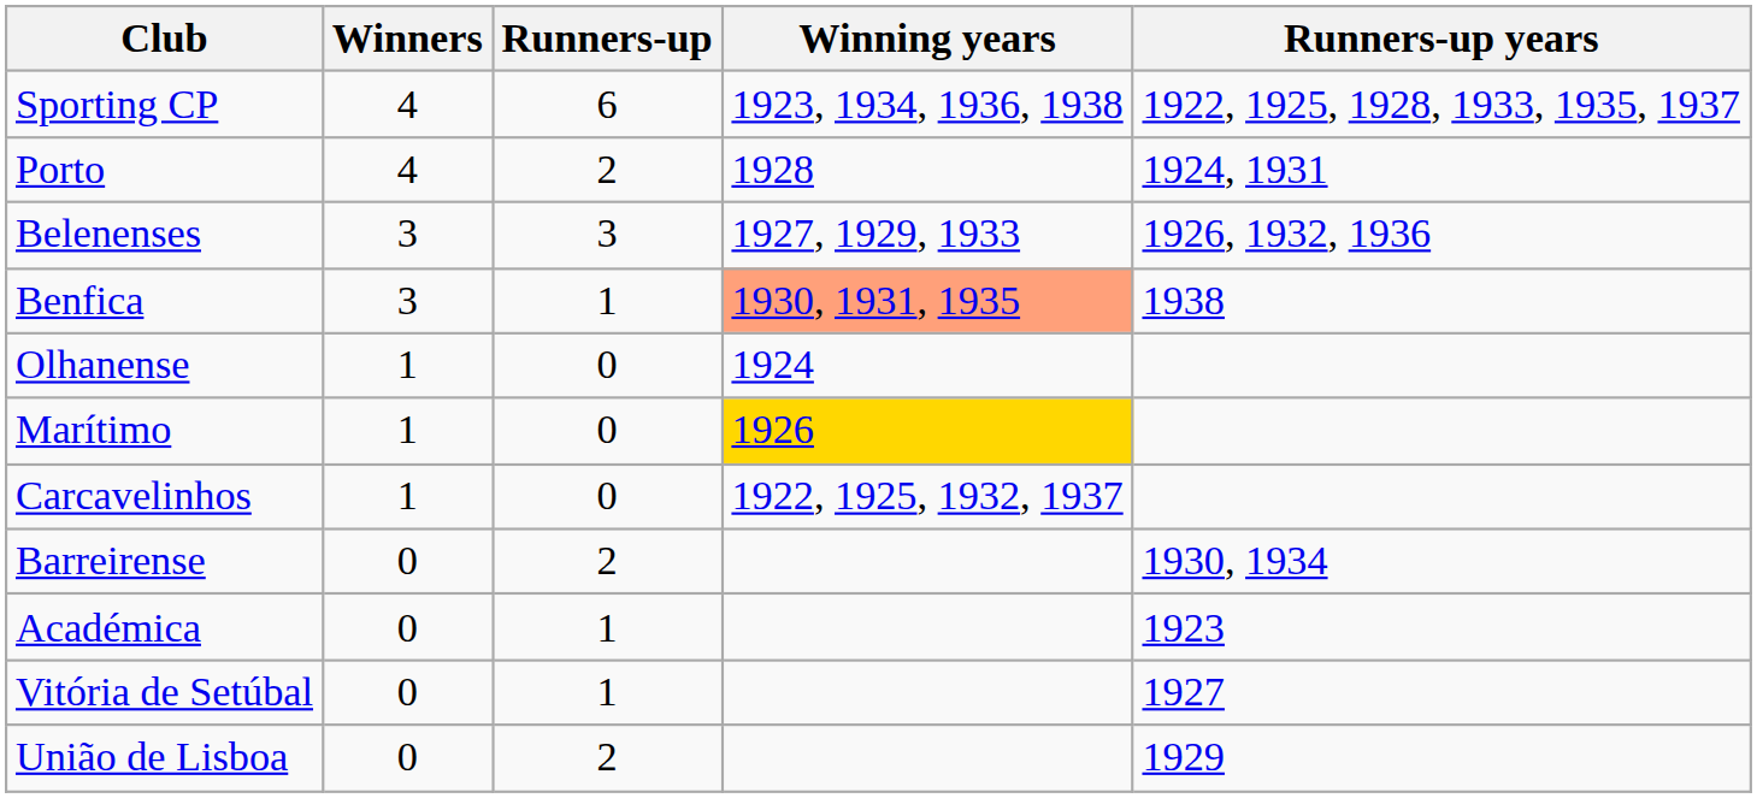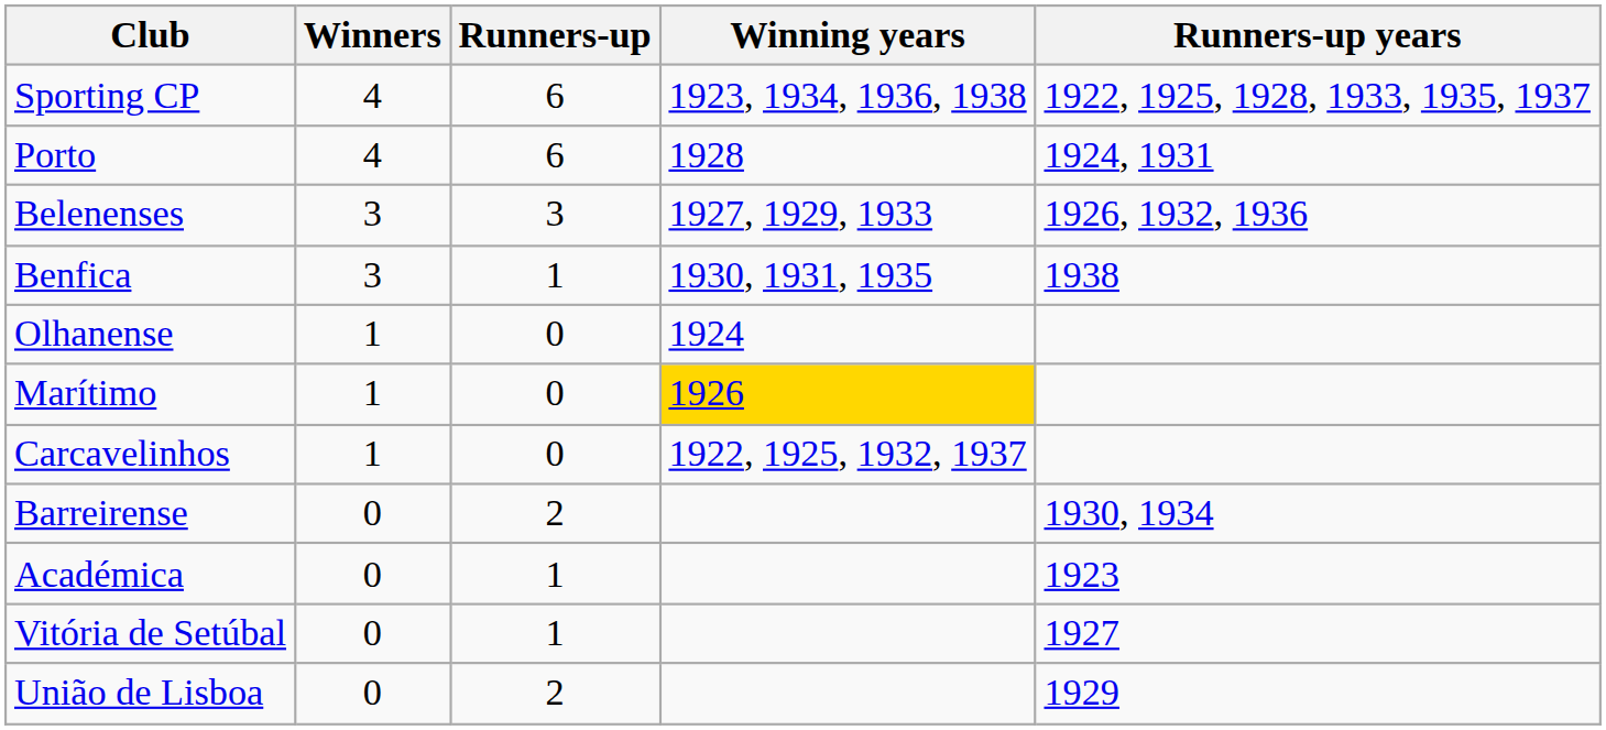 <table class="wikitable">
 <tr>
 <th>Club</th>
 <th>Winners</th>
 <th>Runners-up</th>
 <th>Winning years</th>
 <th>Runners-up years</th>
 </tr>
 <tr>
 <td><a href='#'>Sporting CP</a></td>
 <td align=center>4</td>
 <td align=center>6</td>
 <td><a href='#'>1923</a>, <a href='#'>1934</a>, <a href='#'>1936</a>, <a href='#'>1938</a></td>
 <td><a href='#'>1922</a>, <a href='#'>1925</a>, <a href='#'>1928</a>, <a href='#'>1933</a>, <a href='#'>1935</a>, <a href='#'>1937</a></td>
 </tr>
 <tr>
 <td><a href='#'>Porto</a></td>
 <td align=center>4</td>
-<td align=center>2</td>
+<td align=center>6</td>
 <td><a href='#'>1928</a></td>
 <td><a href='#'>1924</a>, <a href='#'>1931</a></td>
 </tr>
 <tr>
 <td><a href='#'>Belenenses</a></td>
 <td align=center>3</td>
 <td align=center>3</td>
 <td><a href='#'>1927</a>, <a href='#'>1929</a>, <a href='#'>1933</a></td>
 <td><a href='#'>1926</a>, <a href='#'>1932</a>, <a href='#'>1936</a></td>
 </tr>
 <tr>
 <td><a href='#'>Benfica</a></td>
 <td align=center>3</td>
 <td align=center>1</td>
-<td style="background: lightsalmon;"><a href='#'>1930</a>, <a href='#'>1931</a>, <a href='#'>1935</a></td>
+<td><a href='#'>1930</a>, <a href='#'>1931</a>, <a href='#'>1935</a></td>
 <td><a href='#'>1938</a></td>
 </tr>
 <tr>
 <td><a href='#'>Olhanense</a></td>
 <td align=center>1</td>
 <td align=center>0</td>
 <td><a href='#'>1924</a></td>
 <td align=center></td>
 </tr>
 <tr>
 <td><a href='#'>Marítimo</a></td>
 <td align=center>1</td>
 <td align=center>0</td>
 <td style="background: gold;"><a href='#'>1926</a></td>
 <td align=center></td>
 </tr>
 <tr>
 <td><a href='#'>Carcavelinhos</a></td>
 <td align=center>1</td>
 <td align=center>0</td>
 <td><a href='#'>1922</a>, <a href='#'>1925</a>, <a href='#'>1932</a>, <a href='#'>1937</a></td>
 <td align=center></td>
 </tr>
 <tr>
 <td><a href='#'>Barreirense</a></td>
 <td align=center>0</td>
 <td align=center>2</td>
 <td align=center></td>
 <td><a href='#'>1930</a>, <a href='#'>1934</a></td>
 </tr>
 <tr>
 <td><a href='#'>Académica</a></td>
 <td align=center>0</td>
 <td align=center>1</td>
 <td align=center></td>
 <td><a href='#'>1923</a></td>
 </tr>
 <tr>
 <td><a href='#'>Vitória de Setúbal</a></td>
 <td align=center>0</td>
 <td align=center>1</td>
 <td align=center></td>
 <td><a href='#'>1927</a></td>
 </tr>
 <tr>
 <td><a href='#'>União de Lisboa</a></td>
 <td align=center>0</td>
 <td align=center>2</td>
 <td align=center></td>
 <td><a href='#'>1929</a></td>
 </tr>
 </table>
